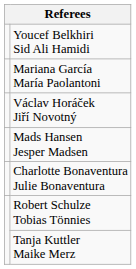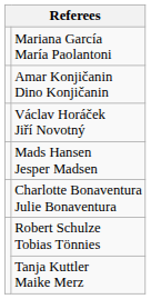 <table class="wikitable">
 <tr>
 <th colspan="2">Referees</th>
 </tr>
 <tr>
 <td></td>
-<td>Youcef Belkhiri<br>Sid Ali Hamidi</td>
+<td>Mariana García<br>María Paolantoni</td>
 </tr>
 <tr>
 <td></td>
-<td>Mariana García<br>María Paolantoni</td>
+<td>Amar Konjičanin<br>Dino Konjičanin</td>
 </tr>
 <tr>
 <td></td>
 <td>Václav Horáček<br>Jiří Novotný</td>
 </tr>
 <tr>
 <td></td>
 <td>Mads Hansen<br>Jesper Madsen</td>
 </tr>
 <tr>
 <td></td>
 <td>Charlotte Bonaventura<br>Julie Bonaventura</td>
 </tr>
 <tr>
 <td rowspan="2"></td>
 <td>Robert Schulze<br>Tobias Tönnies</td>
 </tr>
 <tr>
 <td>Tanja Kuttler<br>Maike Merz</td>
 </tr>
 </table>
